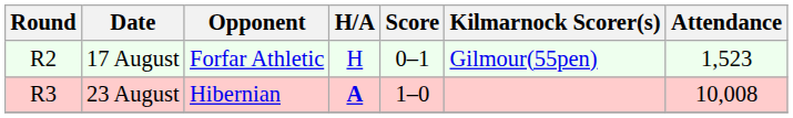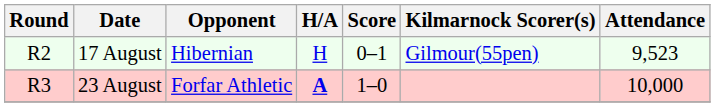 <table class="wikitable" style="text-align:center">
 <tr>
 <th>Round</th>
 <th>Date</th>
 <th>Opponent</th>
 <th>H/A</th>
 <th>Score</th>
 <th>Kilmarnock Scorer(s)</th>
 <th>Attendance</th>
 </tr>
 <tr bgcolor=#EEFFEE>
 <td>R2</td>
 <td align=left>17 August</td>
-<td align=left><a href='#'>Forfar Athletic</a></td>
+<td align=left><a href='#'>Hibernian</a></td>
 <td><a href='#'>H</a></td>
 <td>0–1</td>
 <td align=left><a href='#'>Gilmour(55pen)</a></td>
-<td>1,523</td>
+<td>9,523</td>
 </tr>
 <tr bgcolor=#FFCCCC>
 <td>R3</td>
 <td align=left>23 August</td>
-<td align=left><a href='#'>Hibernian</a></td>
+<td align=left><a href='#'>Forfar Athletic</a></td>
 <td><strong><a href='#'>A</a></strong></td>
 <td>1–0</td>
 <td align=left></td>
-<td>10,008</td>
+<td>10,000</td>
 </tr>
 <tr>
 </tr>
 </table>
